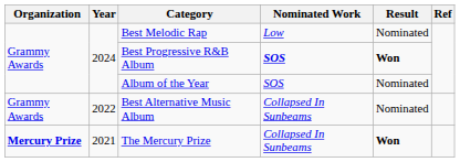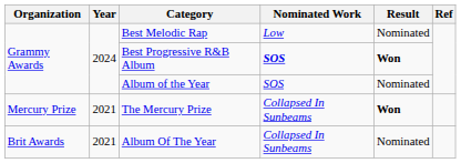 <table class="wikitable">
 <tr>
 <th>Organization</th>
 <th>Year</th>
 <th>Category</th>
 <th>Nominated Work</th>
 <th>Result</th>
 <th>Ref</th>
 </tr>
 <tr>
 <td rowspan="3"><a href='#'>Grammy Awards</a></td>
 <td rowspan="3">2024</td>
 <td><a href='#'>Best Melodic Rap</a></td>
 <td><a href='#'><em>Low</em></a></td>
 <td>Nominated</td>
 <td rowspan="3"></td>
 </tr>
 <tr>
 <td><a href='#'>Best Progressive R&B Album</a></td>
 <td><strong><a href='#'><em>SOS</em></a></strong></td>
 <td><strong>Won</strong></td>
 </tr>
 <tr>
 <td><a href='#'>Album of the Year</a></td>
 <td><a href='#'><em>SOS</em></a></td>
 <td>Nominated</td>
 </tr>
 <tr>
-<td><a href='#'>Grammy Awards</a></td>
-<td>2022</td>
-<td><a href='#'>Best Alternative Music Album</a></td>
-<td><a href='#'><em>Collapsed In Sunbeams</em></a></td>
-<td>Nominated</td>
-<td></td>
-</tr>
-<tr>
-<td><strong><a href='#'>Mercury Prize</a></strong></td>
+<td><a href='#'>Mercury Prize</a></td>
 <td>2021</td>
 <td><a href='#'>The Mercury Prize</a></td>
 <td><a href='#'><em>Collapsed In Sunbeams</em></a></td>
 <td><strong>Won</strong></td>
 <td></td>
 </tr>
+<tr>
+<td><a href='#'>Brit Awards</a></td>
+<td>2021</td>
+<td><a href='#'>Album Of The Year</a></td>
+<td><a href='#'><em>Collapsed In Sunbeams</em></a></td>
+<td>Nominated</td>
+<td></td>
+</tr>
 </table>
